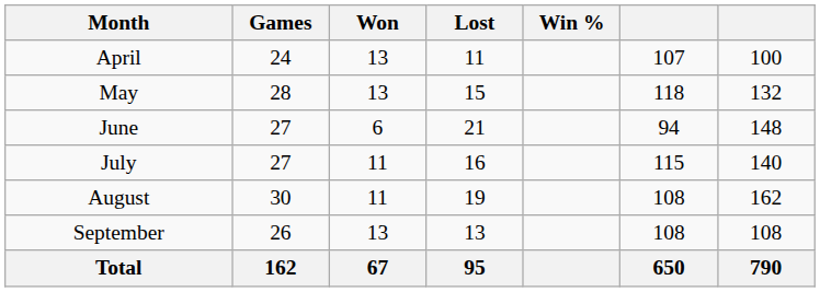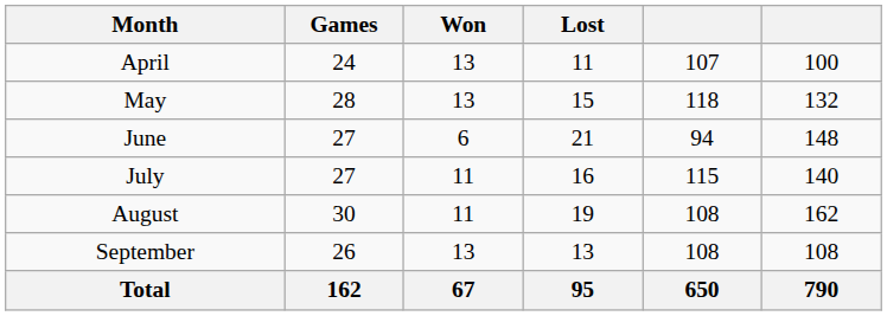 <table class="wikitable" style="font-size:95%; text-align:center; width:38em;margin: 0.5em auto;">
 <tr>
 <th width="28%">Month</th>
 <th width="12%">Games</th>
 <th width="12%">Won</th>
 <th width="12%">Lost</th>
-<th width="12%">Win %</th>
 <th width="12%"></th>
 <th width="12%"></th>
 </tr>
 <tr>
 <td>April</td>
 <td>24</td>
 <td>13</td>
 <td>11</td>
-<td></td>
 <td>107</td>
 <td>100</td>
 </tr>
 <tr>
 <td>May</td>
 <td>28</td>
 <td>13</td>
 <td>15</td>
-<td></td>
 <td>118</td>
 <td>132</td>
 </tr>
 <tr>
 <td>June</td>
 <td>27</td>
 <td>6</td>
 <td>21</td>
-<td></td>
 <td>94</td>
 <td>148</td>
 </tr>
 <tr>
 <td>July</td>
 <td>27</td>
 <td>11</td>
 <td>16</td>
-<td></td>
 <td>115</td>
 <td>140</td>
 </tr>
 <tr>
 <td>August</td>
 <td>30</td>
 <td>11</td>
 <td>19</td>
-<td></td>
 <td>108</td>
 <td>162</td>
 </tr>
 <tr>
 <td>September</td>
 <td>26</td>
 <td>13</td>
 <td>13</td>
-<td></td>
 <td>108</td>
 <td>108</td>
 </tr>
 <tr>
 <th>Total</th>
 <th>162</th>
 <th>67</th>
 <th>95</th>
-<th></th>
 <th>650</th>
 <th>790</th>
 </tr>
 </table>
